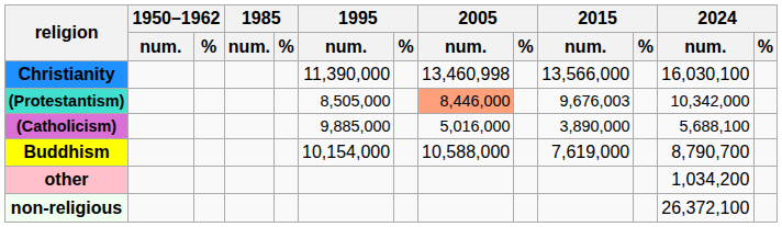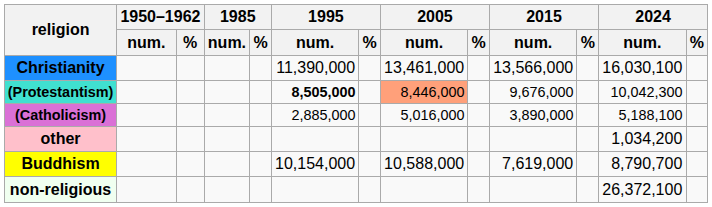 <table class="wikitable sortable" style="margin:auto;">
 <tr>
 <th rowspan="2">religion</th>
 <th colspan="2">1950–1962</th>
 <th colspan="2">1985</th>
 <th colspan="2">1995</th>
 <th colspan="2">2005</th>
 <th colspan="2">2015</th>
 <th colspan="2">2024</th>
 </tr>
 <tr>
 <th>num.</th>
 <th>%</th>
 <th>num.</th>
 <th>%</th>
 <th>num.</th>
 <th>%</th>
 <th>num.</th>
 <th>%</th>
 <th>num.</th>
 <th>%</th>
 <th>num.</th>
 <th>%</th>
 </tr>
 <tr>
 <th style="background:DodgerBlue;">Christianity<br></th>
 <td></td>
 <td></td>
 <td></td>
 <td></td>
 <td align=right>11,390,000</td>
 <td></td>
-<td align=right>13,460,998</td>
+<td align=right>13,461,000</td>
 <td></td>
 <td align=right>13,566,000</td>
 <td></td>
 <td align=right>16,030,100</td>
 <td></td>
 </tr>
 <tr style="font-size:90%;">
 <th style="background:Turquoise;">(Protestantism)</th>
 <td></td>
 <td></td>
 <td></td>
 <td></td>
-<td align=right>8,505,000</td>
+<td align=right><strong>8,505,000</strong></td>
 <td></td>
 <td align=right style="background: lightsalmon;">8,446,000</td>
 <td></td>
-<td align=right>9,676,003</td>
+<td align=right>9,676,000</td>
 <td></td>
-<td align=right>10,342,000</td>
+<td align=right>10,042,300</td>
 <td></td>
 </tr>
 <tr style="font-size:90%;">
 <th style="background:Orchid;">(Catholicism)</th>
 <td></td>
 <td></td>
 <td></td>
 <td></td>
-<td align=right>9,885,000</td>
+<td align=right>2,885,000</td>
 <td></td>
 <td align=right>5,016,000</td>
 <td></td>
 <td align=right>3,890,000</td>
 <td></td>
-<td align=right>5,688,100</td>
+<td align=right>5,188,100</td>
+<td></td>
+</tr>
+<tr>
+<th style="background:Pink;">other</th>
+<td></td>
+<td></td>
+<td></td>
+<td></td>
+<td></td>
+<td></td>
+<td></td>
+<td></td>
+<td></td>
+<td></td>
+<td align=right>1,034,200</td>
 <td></td>
 </tr>
 <tr>
 <th style="background:Yellow;">Buddhism</th>
 <td></td>
 <td></td>
 <td></td>
 <td></td>
 <td align=right>10,154,000</td>
 <td></td>
 <td align=right>10,588,000</td>
 <td></td>
 <td align=right>7,619,000</td>
 <td></td>
 <td align=right>8,790,700</td>
 <td></td>
 </tr>
 <tr>
-<th style="background:Pink;">other</th>
-<td></td>
-<td></td>
-<td></td>
-<td></td>
-<td></td>
-<td></td>
-<td></td>
-<td></td>
-<td></td>
-<td></td>
-<td align=right>1,034,200</td>
-<td></td>
-</tr>
-<tr>
 <th style="background:Honeydew;">non-religious</th>
 <td></td>
 <td></td>
 <td></td>
 <td></td>
 <td></td>
 <td></td>
 <td></td>
 <td></td>
 <td></td>
 <td></td>
 <td align=right>26,372,100</td>
 <td></td>
 </tr>
 </table>
